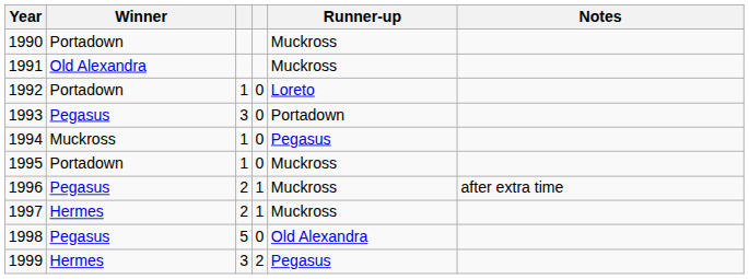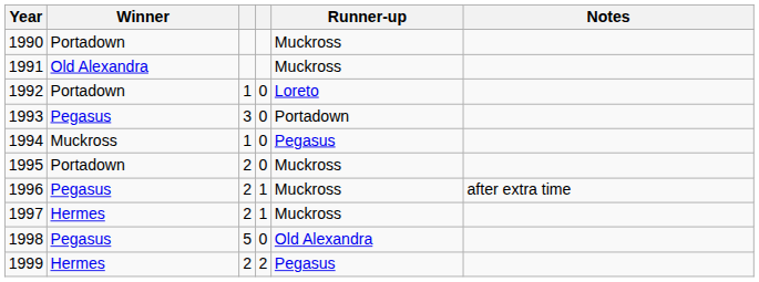 <table class="wikitable">
 <tr>
 <th>Year</th>
 <th>Winner</th>
 <th></th>
 <th></th>
 <th>Runner-up</th>
 <th>Notes</th>
 </tr>
 <tr>
 <td align="center">1990</td>
 <td width=190>Portadown</td>
 <td align="center"></td>
 <td align="center"></td>
 <td width=190>Muckross</td>
 <td width=290></td>
 </tr>
 <tr>
 <td align="center">1991</td>
 <td><a href='#'>Old Alexandra</a></td>
 <td align="center"></td>
 <td align="center"></td>
 <td>Muckross</td>
 <td></td>
 </tr>
 <tr>
 <td align="center">1992</td>
 <td>Portadown</td>
 <td align="center">1</td>
 <td align="center">0</td>
 <td><a href='#'>Loreto</a></td>
 <td></td>
 </tr>
 <tr>
 <td align="center">1993</td>
 <td><a href='#'>Pegasus</a></td>
 <td align="center">3</td>
 <td align="center">0</td>
 <td>Portadown</td>
 <td></td>
 </tr>
 <tr>
 <td align="center">1994</td>
 <td>Muckross</td>
 <td align="center">1</td>
 <td align="center">0</td>
 <td><a href='#'>Pegasus</a></td>
 <td></td>
 </tr>
 <tr>
 <td align="center">1995</td>
 <td width=190>Portadown</td>
-<td align="center">1</td>
+<td align="center">2</td>
 <td align="center">0</td>
 <td>Muckross</td>
 <td></td>
 </tr>
 <tr>
 <td align="center">1996</td>
 <td><a href='#'>Pegasus</a></td>
 <td align="center">2</td>
 <td align="center">1</td>
 <td>Muckross</td>
 <td>after extra time</td>
 </tr>
 <tr>
 <td align="center">1997</td>
 <td><a href='#'>Hermes</a></td>
 <td align="center">2</td>
 <td align="center">1</td>
 <td>Muckross</td>
 <td></td>
 </tr>
 <tr>
 <td align="center">1998</td>
 <td><a href='#'>Pegasus</a></td>
 <td align="center">5</td>
 <td align="center">0</td>
 <td><a href='#'>Old Alexandra</a></td>
 <td></td>
 </tr>
 <tr>
 <td align="center">1999</td>
 <td><a href='#'>Hermes</a></td>
-<td align="center">3</td>
+<td align="center">2</td>
 <td align="center">2</td>
 <td><a href='#'>Pegasus</a></td>
 <td></td>
 </tr>
 </table>
